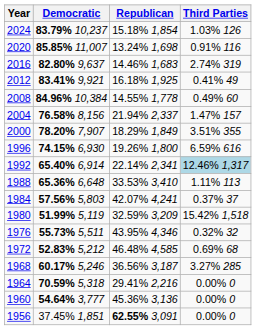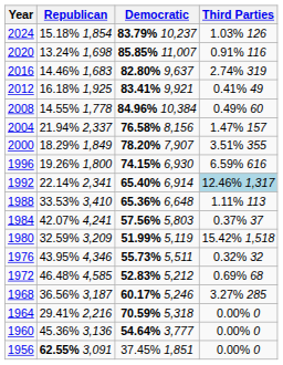 <table class="wikitable"  style="float:right; margin:1em; font-size:95%;">
 <tr style="background:lightgrey;">
 <th>Year</th>
+<th><a href='#'>Republican</a></th>
 <th><a href='#'>Democratic</a></th>
-<th><a href='#'>Republican</a></th>
 <th><a href='#'>Third Parties</a></th>
 </tr>
 <tr>
 <td align="center" ><a href='#'>2024</a></td>
+<td align="center" >15.18% <em>1,854</em></td>
 <td align="center" ><strong>83.79%</strong> <em>10,237</em></td>
-<td align="center" >15.18% <em>1,854</em></td>
 <td align="center" >1.03% <em>126</em></td>
 </tr>
 <tr>
 <td align="center" ><a href='#'>2020</a></td>
+<td align="center" >13.24% <em>1,698</em></td>
 <td align="center" ><strong>85.85%</strong> <em>11,007</em></td>
-<td align="center" >13.24% <em>1,698</em></td>
 <td align="center" >0.91% <em>116</em></td>
 </tr>
 <tr>
 <td align="center" ><a href='#'>2016</a></td>
+<td align="center" >14.46% <em>1,683</em></td>
 <td align="center" ><strong>82.80%</strong> <em>9,637</em></td>
-<td align="center" >14.46% <em>1,683</em></td>
 <td align="center" >2.74% <em>319</em></td>
 </tr>
 <tr>
 <td align="center" ><a href='#'>2012</a></td>
+<td align="center" >16.18% <em>1,925</em></td>
 <td align="center" ><strong>83.41%</strong> <em>9,921</em></td>
-<td align="center" >16.18% <em>1,925</em></td>
 <td align="center" >0.41% <em>49</em></td>
 </tr>
 <tr>
 <td align="center" ><a href='#'>2008</a></td>
+<td align="center" >14.55% <em>1,778</em></td>
 <td align="center" ><strong>84.96%</strong> <em>10,384</em></td>
-<td align="center" >14.55% <em>1,778</em></td>
 <td align="center" >0.49% <em>60</em></td>
 </tr>
 <tr>
 <td align="center" ><a href='#'>2004</a></td>
+<td align="center" >21.94% <em>2,337</em></td>
 <td align="center" ><strong>76.58%</strong> <em>8,156</em></td>
-<td align="center" >21.94% <em>2,337</em></td>
 <td align="center" >1.47% <em>157</em></td>
 </tr>
 <tr>
 <td align="center" ><a href='#'>2000</a></td>
+<td align="center" >18.29% <em>1,849</em></td>
 <td align="center" ><strong>78.20%</strong> <em>7,907</em></td>
-<td align="center" >18.29% <em>1,849</em></td>
 <td align="center" >3.51% <em>355</em></td>
 </tr>
 <tr>
 <td align="center" ><a href='#'>1996</a></td>
+<td align="center" >19.26% <em>1,800</em></td>
 <td align="center" ><strong>74.15%</strong> <em>6,930</em></td>
-<td align="center" >19.26% <em>1,800</em></td>
 <td align="center" >6.59% <em>616</em></td>
 </tr>
 <tr>
 <td align="center" ><a href='#'>1992</a></td>
+<td align="center" >22.14% <em>2,341</em></td>
 <td align="center" ><strong>65.40%</strong> <em>6,914</em></td>
-<td align="center" >22.14% <em>2,341</em></td>
 <td align="center"  style="background: lightblue;">12.46% <em>1,317</em></td>
 </tr>
 <tr>
 <td align="center" ><a href='#'>1988</a></td>
+<td align="center" >33.53% <em>3,410</em></td>
 <td align="center" ><strong>65.36%</strong> <em>6,648</em></td>
-<td align="center" >33.53% <em>3,410</em></td>
 <td align="center" >1.11% <em>113</em></td>
 </tr>
 <tr>
 <td align="center" ><a href='#'>1984</a></td>
+<td align="center" >42.07% <em>4,241</em></td>
 <td align="center" ><strong>57.56%</strong> <em>5,803</em></td>
-<td align="center" >42.07% <em>4,241</em></td>
 <td align="center" >0.37% <em>37</em></td>
 </tr>
 <tr>
 <td align="center" ><a href='#'>1980</a></td>
+<td align="center" >32.59% <em>3,209</em></td>
 <td align="center" ><strong>51.99%</strong> <em>5,119</em></td>
-<td align="center" >32.59% <em>3,209</em></td>
 <td align="center" >15.42% <em>1,518</em></td>
 </tr>
 <tr>
 <td align="center" ><a href='#'>1976</a></td>
+<td align="center" >43.95% <em>4,346</em></td>
 <td align="center" ><strong>55.73%</strong> <em>5,511</em></td>
-<td align="center" >43.95% <em>4,346</em></td>
 <td align="center" >0.32% <em>32</em></td>
 </tr>
 <tr>
 <td align="center" ><a href='#'>1972</a></td>
+<td align="center" >46.48% <em>4,585</em></td>
 <td align="center" ><strong>52.83%</strong> <em>5,212</em></td>
-<td align="center" >46.48% <em>4,585</em></td>
 <td align="center" >0.69% <em>68</em></td>
 </tr>
 <tr>
 <td align="center" ><a href='#'>1968</a></td>
+<td align="center" >36.56% <em>3,187</em></td>
 <td align="center" ><strong>60.17%</strong> <em>5,246</em></td>
-<td align="center" >36.56% <em>3,187</em></td>
 <td align="center" >3.27% <em>285</em></td>
 </tr>
 <tr>
 <td align="center" ><a href='#'>1964</a></td>
+<td align="center" >29.41% <em>2,216</em></td>
 <td align="center" ><strong>70.59%</strong> <em>5,318</em></td>
-<td align="center" >29.41% <em>2,216</em></td>
 <td align="center" >0.00% <em>0</em></td>
 </tr>
 <tr>
 <td align="center" ><a href='#'>1960</a></td>
+<td align="center" >45.36% <em>3,136</em></td>
 <td align="center" ><strong>54.64%</strong> <em>3,777</em></td>
-<td align="center" >45.36% <em>3,136</em></td>
 <td align="center" >0.00% <em>0</em></td>
 </tr>
 <tr>
 <td align="center" ><a href='#'>1956</a></td>
+<td align="center" ><strong>62.55%</strong> <em>3,091</em></td>
 <td align="center" >37.45% <em>1,851</em></td>
-<td align="center" ><strong>62.55%</strong> <em>3,091</em></td>
 <td align="center" >0.00% <em>0</em></td>
 </tr>
 </table>
